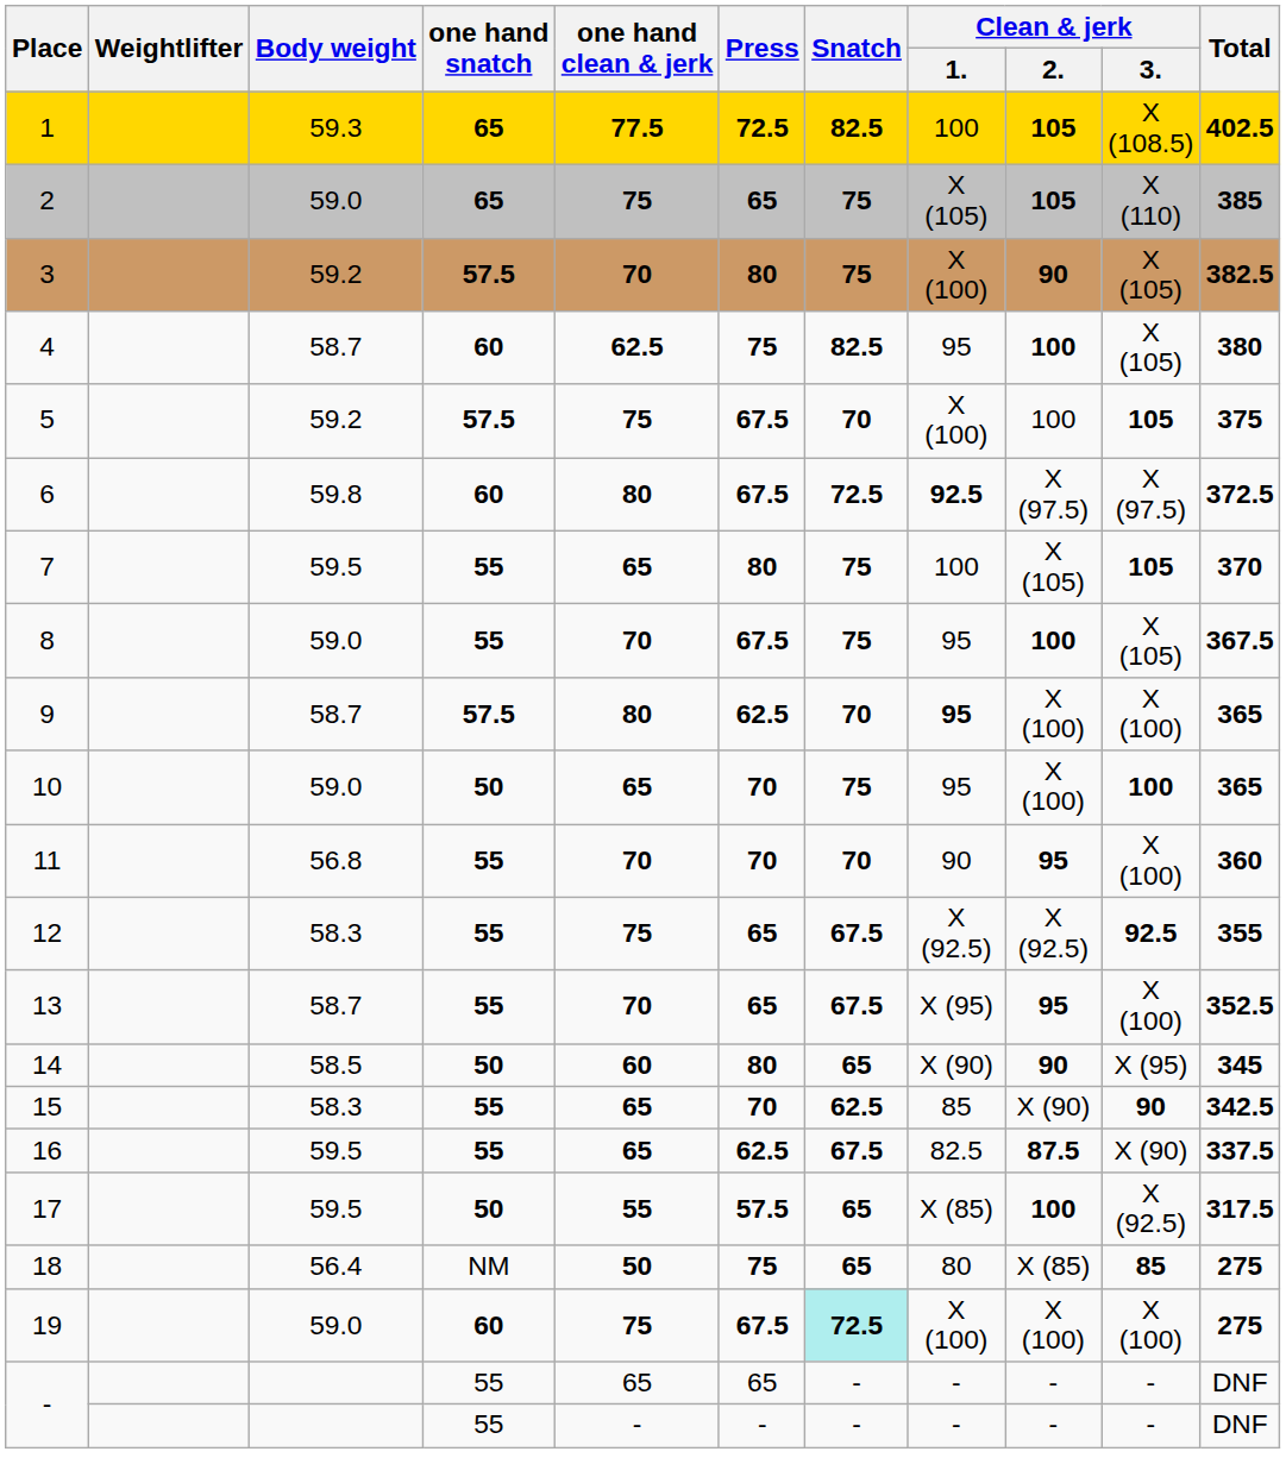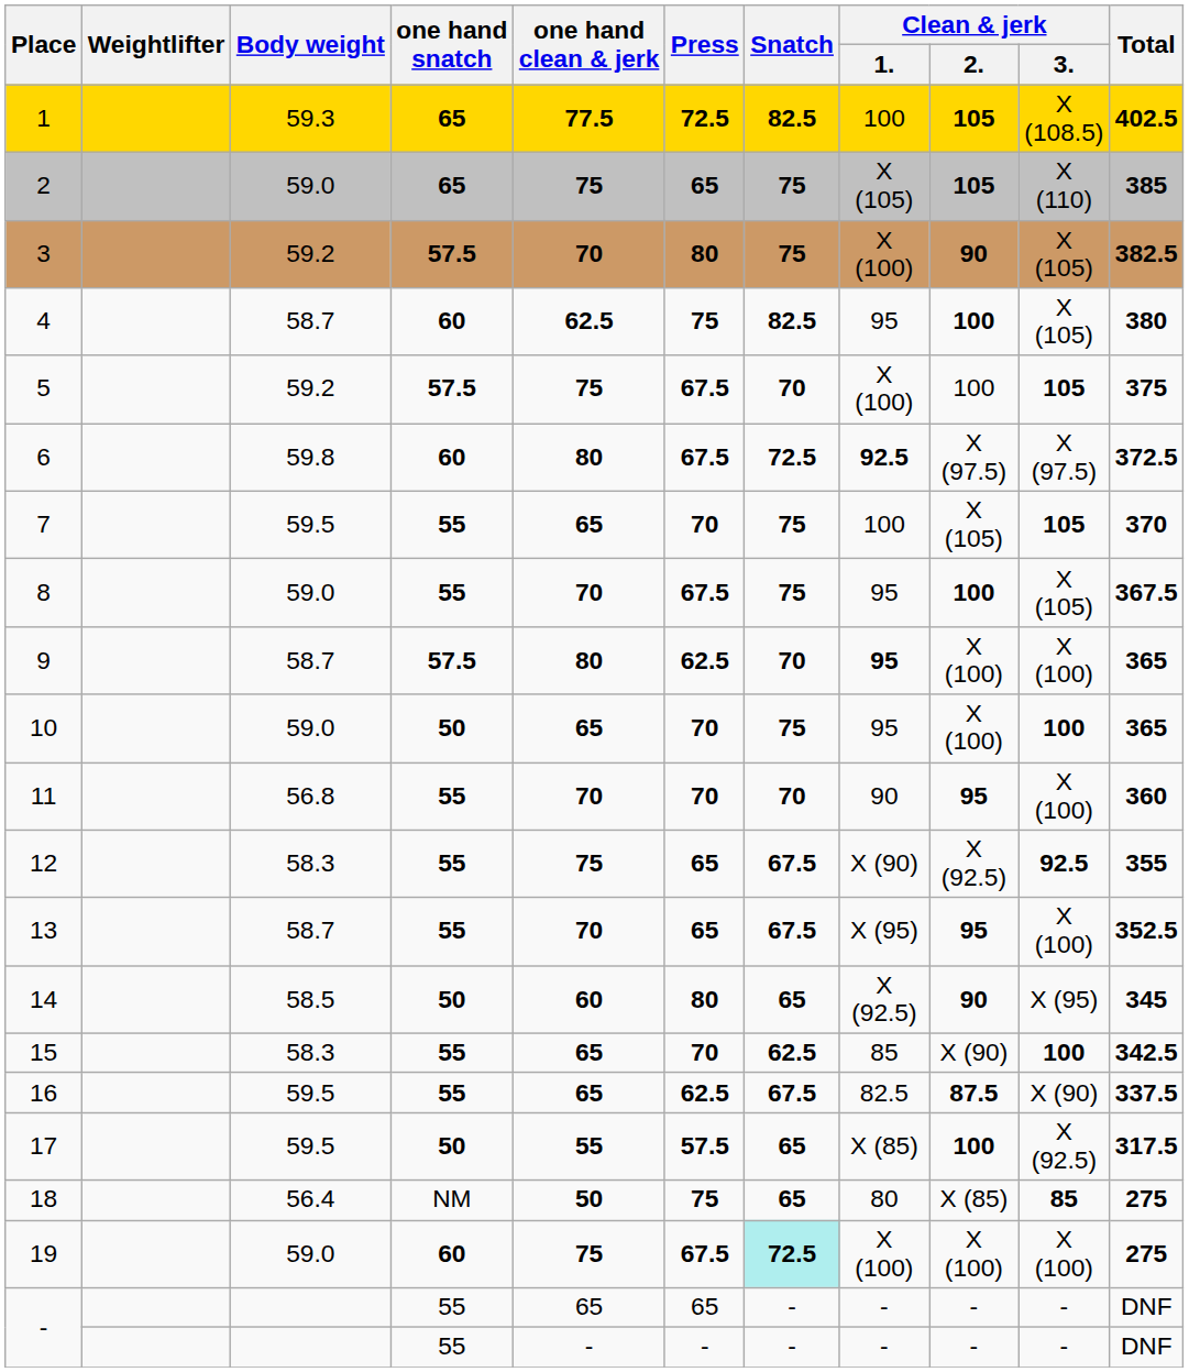 <table class=wikitable style="text-align:center">
 <tr>
 <th rowspan=2>Place</th>
 <th rowspan=2>Weightlifter</th>
 <th rowspan=2><a href='#'>Body weight</a></th>
 <th rowspan=2>one hand<br><a href='#'>snatch</a></th>
 <th rowspan=2>one hand<br><a href='#'>clean & jerk</a></th>
 <th rowspan=2><a href='#'>Press</a></th>
 <th rowspan=2><a href='#'>Snatch</a></th>
 <th colspan=3><a href='#'>Clean & jerk</a></th>
 <th rowspan=2>Total</th>
 </tr>
 <tr>
 <th align=center width=50>1.</th>
 <th align=center width=50>2.</th>
 <th align=center width=50>3.</th>
 </tr>
 <tr bgcolor=gold>
 <td>1</td>
 <td align=left></td>
 <td>59.3</td>
 <td><strong>65</strong></td>
 <td><strong>77.5</strong></td>
 <td><strong>72.5</strong></td>
 <td><strong>82.5</strong></td>
 <td>100</td>
 <td><strong>105</strong></td>
 <td>X (108.5)</td>
 <td><strong>402.5</strong></td>
 </tr>
 <tr bgcolor=silver>
 <td>2</td>
 <td align=left></td>
 <td>59.0</td>
 <td><strong>65</strong></td>
 <td><strong>75</strong></td>
 <td><strong>65</strong></td>
 <td><strong>75</strong></td>
 <td>X (105)</td>
 <td><strong>105</strong></td>
 <td>X (110)</td>
 <td><strong>385</strong></td>
 </tr>
 <tr bgcolor=cc9966>
 <td>3</td>
 <td align=left></td>
 <td>59.2</td>
 <td><strong>57.5</strong></td>
 <td><strong>70</strong></td>
 <td><strong>80</strong></td>
 <td><strong>75</strong></td>
 <td>X (100)</td>
 <td><strong>90</strong></td>
 <td>X (105)</td>
 <td><strong>382.5</strong></td>
 </tr>
 <tr>
 <td>4</td>
 <td align=left></td>
 <td>58.7</td>
 <td><strong>60</strong></td>
 <td><strong>62.5</strong></td>
 <td><strong>75</strong></td>
 <td><strong>82.5</strong></td>
 <td>95</td>
 <td><strong>100</strong></td>
 <td>X (105)</td>
 <td><strong>380</strong></td>
 </tr>
 <tr>
 <td>5</td>
 <td align=left></td>
 <td>59.2</td>
 <td><strong>57.5</strong></td>
 <td><strong>75</strong></td>
 <td><strong>67.5</strong></td>
 <td><strong>70</strong></td>
 <td>X (100)</td>
 <td>100</td>
 <td><strong>105</strong></td>
 <td><strong>375</strong></td>
 </tr>
 <tr>
 <td>6</td>
 <td align=left></td>
 <td>59.8</td>
 <td><strong>60</strong></td>
 <td><strong>80</strong></td>
 <td><strong>67.5</strong></td>
 <td><strong>72.5</strong></td>
 <td><strong>92.5</strong></td>
 <td>X (97.5)</td>
 <td>X (97.5)</td>
 <td><strong>372.5</strong></td>
 </tr>
 <tr>
 <td>7</td>
 <td align=left></td>
 <td>59.5</td>
 <td><strong>55</strong></td>
 <td><strong>65</strong></td>
-<td><strong>80</strong></td>
+<td><strong>70</strong></td>
 <td><strong>75</strong></td>
 <td>100</td>
 <td>X (105)</td>
 <td><strong>105</strong></td>
 <td><strong>370</strong></td>
 </tr>
 <tr>
 <td>8</td>
 <td align=left></td>
 <td>59.0</td>
 <td><strong>55</strong></td>
 <td><strong>70</strong></td>
 <td><strong>67.5</strong></td>
 <td><strong>75</strong></td>
 <td>95</td>
 <td><strong>100</strong></td>
 <td>X (105)</td>
 <td><strong>367.5</strong></td>
 </tr>
 <tr>
 <td>9</td>
 <td align=left></td>
 <td>58.7</td>
 <td><strong>57.5</strong></td>
 <td><strong>80</strong></td>
 <td><strong>62.5</strong></td>
 <td><strong>70</strong></td>
 <td><strong>95</strong></td>
 <td>X (100)</td>
 <td>X (100)</td>
 <td><strong>365</strong></td>
 </tr>
 <tr>
 <td>10</td>
 <td align=left></td>
 <td>59.0</td>
 <td><strong>50</strong></td>
 <td><strong>65</strong></td>
 <td><strong>70</strong></td>
 <td><strong>75</strong></td>
 <td>95</td>
 <td>X (100)</td>
 <td><strong>100</strong></td>
 <td><strong>365</strong></td>
 </tr>
 <tr>
 <td>11</td>
 <td align=left></td>
 <td>56.8</td>
 <td><strong>55</strong></td>
 <td><strong>70</strong></td>
 <td><strong>70</strong></td>
 <td><strong>70</strong></td>
 <td>90</td>
 <td><strong>95</strong></td>
 <td>X (100)</td>
 <td><strong>360</strong></td>
 </tr>
 <tr>
 <td>12</td>
 <td align=left></td>
 <td>58.3</td>
 <td><strong>55</strong></td>
 <td><strong>75</strong></td>
 <td><strong>65</strong></td>
 <td><strong>67.5</strong></td>
-<td>X (92.5)</td>
+<td>X (90)</td>
 <td>X (92.5)</td>
 <td><strong>92.5</strong></td>
 <td><strong>355</strong></td>
 </tr>
 <tr>
 <td>13</td>
 <td align=left></td>
 <td>58.7</td>
 <td><strong>55</strong></td>
 <td><strong>70</strong></td>
 <td><strong>65</strong></td>
 <td><strong>67.5</strong></td>
 <td>X (95)</td>
 <td><strong>95</strong></td>
 <td>X (100)</td>
 <td><strong>352.5</strong></td>
 </tr>
 <tr>
 <td>14</td>
 <td align=left></td>
 <td>58.5</td>
 <td><strong>50</strong></td>
 <td><strong>60</strong></td>
 <td><strong>80</strong></td>
 <td><strong>65</strong></td>
-<td>X (90)</td>
+<td>X (92.5)</td>
 <td><strong>90</strong></td>
 <td>X (95)</td>
 <td><strong>345</strong></td>
 </tr>
 <tr>
 <td>15</td>
 <td align=left></td>
 <td>58.3</td>
 <td><strong>55</strong></td>
 <td><strong>65</strong></td>
 <td><strong>70</strong></td>
 <td><strong>62.5</strong></td>
 <td>85</td>
 <td>X (90)</td>
-<td><strong>90</strong></td>
+<td><strong>100</strong></td>
 <td><strong>342.5</strong></td>
 </tr>
 <tr>
 <td>16</td>
 <td align=left></td>
 <td>59.5</td>
 <td><strong>55</strong></td>
 <td><strong>65</strong></td>
 <td><strong>62.5</strong></td>
 <td><strong>67.5</strong></td>
 <td>82.5</td>
 <td><strong>87.5</strong></td>
 <td>X (90)</td>
 <td><strong>337.5</strong></td>
 </tr>
 <tr>
 <td>17</td>
 <td align=left></td>
 <td>59.5</td>
 <td><strong>50</strong></td>
 <td><strong>55</strong></td>
 <td><strong>57.5</strong></td>
 <td><strong>65</strong></td>
 <td>X (85)</td>
 <td><strong>100</strong></td>
 <td>X (92.5)</td>
 <td><strong>317.5</strong></td>
 </tr>
 <tr>
 <td>18</td>
 <td align=left></td>
 <td>56.4</td>
 <td>NM</td>
 <td><strong>50</strong></td>
 <td><strong>75</strong></td>
 <td><strong>65</strong></td>
 <td>80</td>
 <td>X (85)</td>
 <td><strong>85</strong></td>
 <td><strong>275</strong></td>
 </tr>
 <tr>
 <td>19</td>
 <td align=left></td>
 <td>59.0</td>
 <td><strong>60</strong></td>
 <td><strong>75</strong></td>
 <td><strong>67.5</strong></td>
 <td style="background: paleturquoise;"><strong>72.5</strong></td>
 <td>X (100)</td>
 <td>X (100)</td>
 <td>X (100)</td>
 <td><strong>275</strong></td>
 </tr>
 <tr>
 <td rowspan=2>-</td>
 <td align=left></td>
 <td></td>
 <td>55</td>
 <td>65</td>
 <td>65</td>
 <td>-</td>
 <td>-</td>
 <td>-</td>
 <td>-</td>
 <td>DNF</td>
 </tr>
 <tr>
 <td align=left></td>
 <td></td>
 <td>55</td>
 <td>-</td>
 <td>-</td>
 <td>-</td>
 <td>-</td>
 <td>-</td>
 <td>-</td>
 <td>DNF</td>
 </tr>
 </table>
